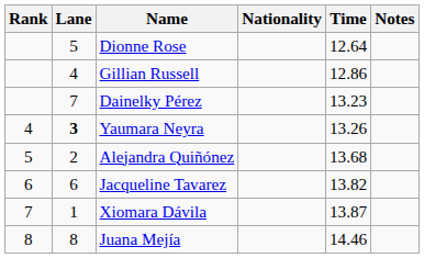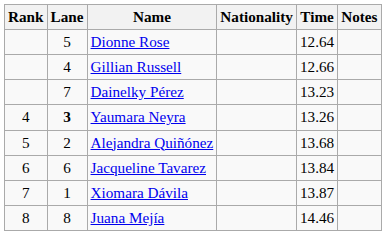 <table class="wikitable sortable" style="text-align:center;font-size:95%">
 <tr>
 <th>Rank</th>
 <th>Lane</th>
 <th>Name</th>
 <th>Nationality</th>
 <th>Time</th>
 <th>Notes</th>
 </tr>
 <tr>
 <td></td>
 <td>5</td>
 <td align=left><a href='#'>Dionne Rose</a></td>
 <td align=left></td>
 <td>12.64</td>
 <td></td>
 </tr>
 <tr>
 <td></td>
 <td>4</td>
 <td align=left><a href='#'>Gillian Russell</a></td>
 <td align=left></td>
-<td>12.86</td>
+<td>12.66</td>
 <td></td>
 </tr>
 <tr>
 <td></td>
 <td>7</td>
 <td align=left><a href='#'>Dainelky Pérez</a></td>
 <td align=left></td>
 <td>13.23</td>
 <td></td>
 </tr>
 <tr>
 <td>4</td>
 <td><strong>3</strong></td>
 <td align=left><a href='#'>Yaumara Neyra</a></td>
 <td align=left></td>
 <td>13.26</td>
 <td></td>
 </tr>
 <tr>
 <td>5</td>
 <td>2</td>
 <td align=left><a href='#'>Alejandra Quiñónez</a></td>
 <td align=left></td>
 <td>13.68</td>
 <td></td>
 </tr>
 <tr>
 <td>6</td>
 <td>6</td>
 <td align=left><a href='#'>Jacqueline Tavarez</a></td>
 <td align=left></td>
-<td>13.82</td>
+<td>13.84</td>
 <td></td>
 </tr>
 <tr>
 <td>7</td>
 <td>1</td>
 <td align=left><a href='#'>Xiomara Dávila</a></td>
 <td align=left></td>
 <td>13.87</td>
 <td></td>
 </tr>
 <tr>
 <td>8</td>
 <td>8</td>
 <td align=left><a href='#'>Juana Mejía</a></td>
 <td align=left></td>
 <td>14.46</td>
 <td></td>
 </tr>
 </table>
